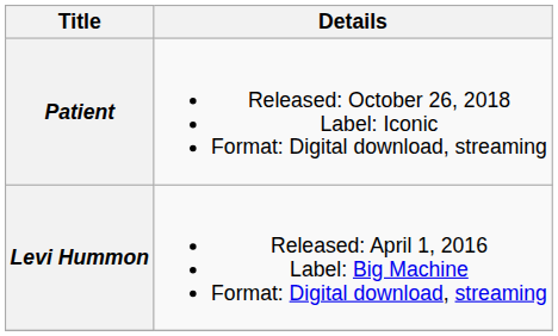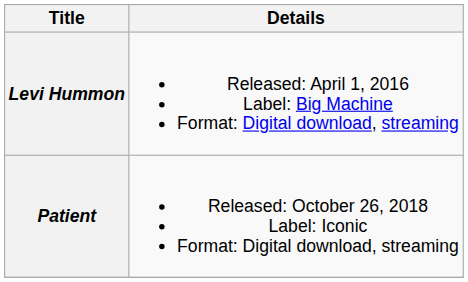 <table class="wikitable plainrowheaders" style="text-align:center;">
 <tr>
 <th scope="col">Title</th>
 <th scope="col">Details</th>
 </tr>
 <tr>
+<th scope = "row"><em>Levi Hummon</em></th>
+<td><br><ul><li>Released: April 1, 2016</li><li>Label: <a href='#'>Big Machine</a></li><li>Format: <a href='#'>Digital download</a>, <a href='#'>streaming</a></li></ul></td>
+</tr>
+<tr>
 <th scope = "row"><em>Patient</em></th>
 <td><br><ul><li>Released: October 26, 2018</li><li>Label: Iconic</li><li>Format: Digital download, streaming</li></ul></td>
 </tr>
 <tr>
-<th scope = "row"><em>Levi Hummon</em></th>
-<td><br><ul><li>Released: April 1, 2016</li><li>Label: <a href='#'>Big Machine</a></li><li>Format: <a href='#'>Digital download</a>, <a href='#'>streaming</a></li></ul></td>
-</tr>
-<tr>
 </tr>
 </table>
